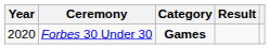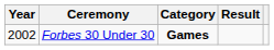 <table class="wikitable plainrowheaders" style="text-align:center;">
 <tr>
 <th>Year</th>
 <th>Ceremony</th>
 <th>Category</th>
 <th>Result</th>
 <th></th>
 </tr>
 <tr>
-<td>2020</td>
+<td>2002</td>
 <td><a href='#'><em>Forbes</em> 30 Under 30</a></td>
 <td><strong>Games</strong></td>
 <td></td>
 <td align="center"></td>
 </tr>
 </table>
